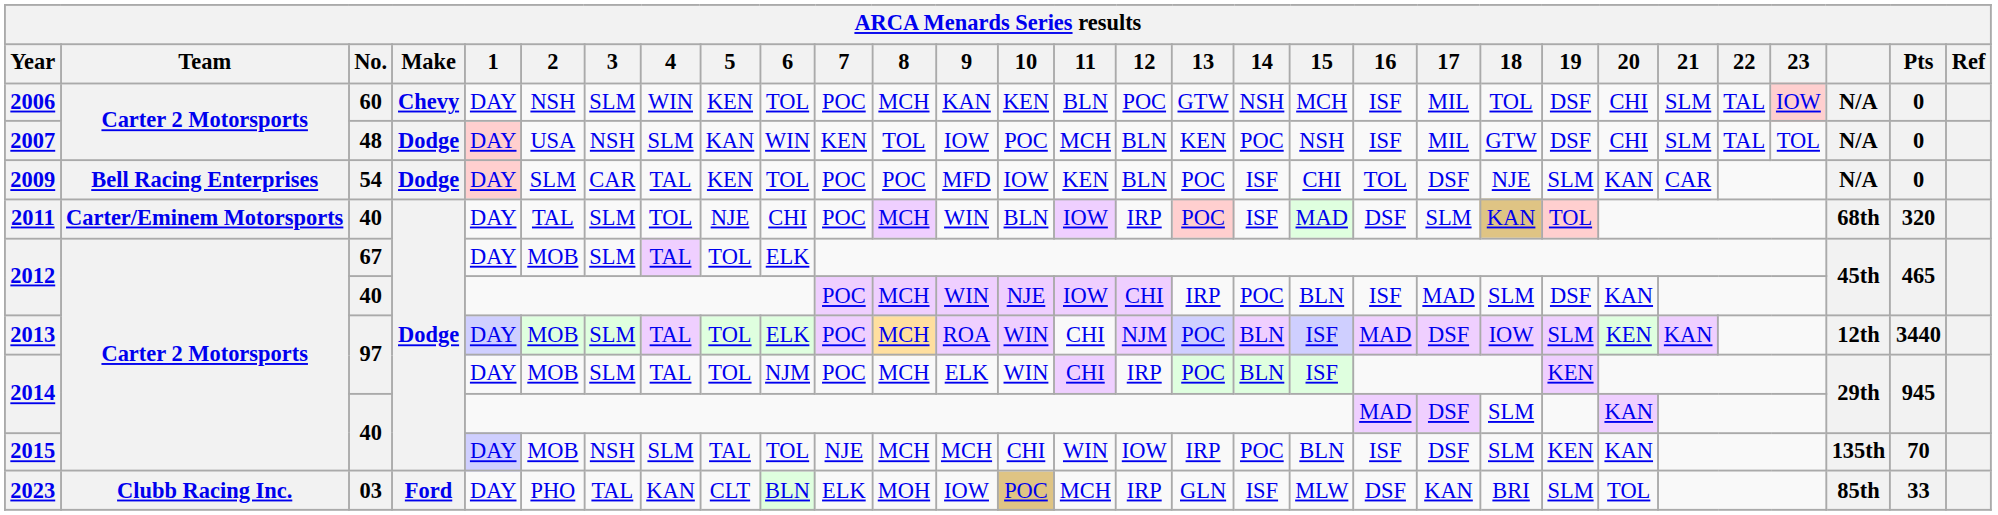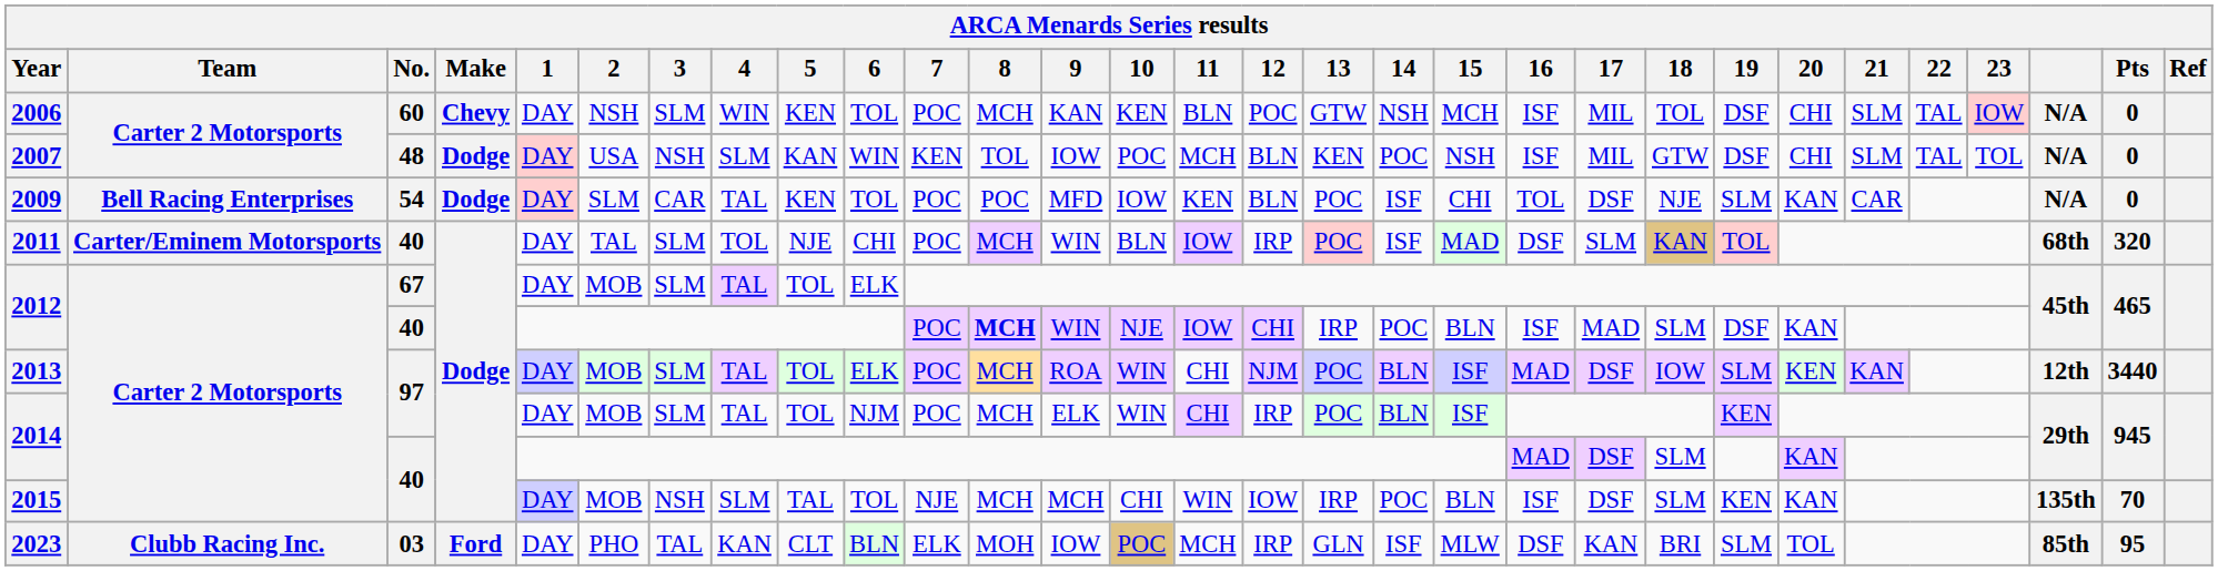 <table class="wikitable" style="text-align:center; font-size:75%">
 <tr>
 <th colspan=46><a href='#'>ARCA Menards Series</a> results</th>
 </tr>
 <tr>
 <th>Year</th>
 <th>Team</th>
 <th>No.</th>
 <th>Make</th>
 <th>1</th>
 <th>2</th>
 <th>3</th>
 <th>4</th>
 <th>5</th>
 <th>6</th>
 <th>7</th>
 <th>8</th>
 <th>9</th>
 <th>10</th>
 <th>11</th>
 <th>12</th>
 <th>13</th>
 <th>14</th>
 <th>15</th>
 <th>16</th>
 <th>17</th>
 <th>18</th>
 <th>19</th>
 <th>20</th>
 <th>21</th>
 <th>22</th>
 <th>23</th>
 <th></th>
 <th>Pts</th>
 <th>Ref</th>
 </tr>
 <tr>
 <th><a href='#'>2006</a></th>
 <th rowspan=2><a href='#'>Carter 2 Motorsports</a></th>
 <th>60</th>
 <th><a href='#'>Chevy</a></th>
 <td><a href='#'>DAY</a></td>
 <td><a href='#'>NSH</a></td>
 <td><a href='#'>SLM</a></td>
 <td><a href='#'>WIN</a></td>
 <td><a href='#'>KEN</a></td>
 <td><a href='#'>TOL</a></td>
 <td><a href='#'>POC</a></td>
 <td><a href='#'>MCH</a></td>
 <td><a href='#'>KAN</a></td>
 <td><a href='#'>KEN</a></td>
 <td><a href='#'>BLN</a></td>
 <td><a href='#'>POC</a></td>
 <td><a href='#'>GTW</a></td>
 <td><a href='#'>NSH</a></td>
 <td><a href='#'>MCH</a></td>
 <td><a href='#'>ISF</a></td>
 <td><a href='#'>MIL</a></td>
 <td><a href='#'>TOL</a></td>
 <td><a href='#'>DSF</a></td>
 <td><a href='#'>CHI</a></td>
 <td><a href='#'>SLM</a></td>
 <td><a href='#'>TAL</a></td>
 <td style="background:#FFCFCF;"><a href='#'>IOW</a><br></td>
 <th>N/A</th>
 <th>0</th>
 <th></th>
 </tr>
 <tr>
 <th><a href='#'>2007</a></th>
 <th>48</th>
 <th><a href='#'>Dodge</a></th>
 <td style="background:#FFCFCF;"><a href='#'>DAY</a><br></td>
 <td><a href='#'>USA</a></td>
 <td><a href='#'>NSH</a></td>
 <td><a href='#'>SLM</a></td>
 <td><a href='#'>KAN</a></td>
 <td><a href='#'>WIN</a></td>
 <td><a href='#'>KEN</a></td>
 <td><a href='#'>TOL</a></td>
 <td><a href='#'>IOW</a></td>
 <td><a href='#'>POC</a></td>
 <td><a href='#'>MCH</a></td>
 <td><a href='#'>BLN</a></td>
 <td><a href='#'>KEN</a></td>
 <td><a href='#'>POC</a></td>
 <td><a href='#'>NSH</a></td>
 <td><a href='#'>ISF</a></td>
 <td><a href='#'>MIL</a></td>
 <td><a href='#'>GTW</a></td>
 <td><a href='#'>DSF</a></td>
 <td><a href='#'>CHI</a></td>
 <td><a href='#'>SLM</a></td>
 <td><a href='#'>TAL</a></td>
 <td><a href='#'>TOL</a></td>
 <th>N/A</th>
 <th>0</th>
 <th></th>
 </tr>
 <tr>
 <th><a href='#'>2009</a></th>
 <th><a href='#'>Bell Racing Enterprises</a></th>
 <th>54</th>
 <th><a href='#'>Dodge</a></th>
 <td style="background:#FFCFCF;"><a href='#'>DAY</a><br></td>
 <td><a href='#'>SLM</a></td>
 <td><a href='#'>CAR</a></td>
 <td><a href='#'>TAL</a></td>
 <td><a href='#'>KEN</a></td>
 <td><a href='#'>TOL</a></td>
 <td><a href='#'>POC</a></td>
 <td><a href='#'>POC</a></td>
 <td><a href='#'>MFD</a></td>
 <td><a href='#'>IOW</a></td>
 <td><a href='#'>KEN</a></td>
 <td><a href='#'>BLN</a></td>
 <td><a href='#'>POC</a></td>
 <td><a href='#'>ISF</a></td>
 <td><a href='#'>CHI</a></td>
 <td><a href='#'>TOL</a></td>
 <td><a href='#'>DSF</a></td>
 <td><a href='#'>NJE</a></td>
 <td><a href='#'>SLM</a></td>
 <td><a href='#'>KAN</a></td>
 <td><a href='#'>CAR</a></td>
 <td colspan=2></td>
 <th>N/A</th>
 <th>0</th>
 <th></th>
 </tr>
 <tr>
 <th><a href='#'>2011</a></th>
 <th><a href='#'>Carter/Eminem Motorsports</a></th>
 <th>40</th>
 <th rowspan=7><a href='#'>Dodge</a></th>
 <td><a href='#'>DAY</a></td>
 <td><a href='#'>TAL</a></td>
 <td><a href='#'>SLM</a></td>
 <td><a href='#'>TOL</a></td>
 <td><a href='#'>NJE</a></td>
 <td><a href='#'>CHI</a></td>
 <td><a href='#'>POC</a></td>
 <td style="background:#EFCFFF;"><a href='#'>MCH</a><br></td>
 <td><a href='#'>WIN</a></td>
 <td><a href='#'>BLN</a></td>
 <td style="background:#EFCFFF;"><a href='#'>IOW</a><br></td>
 <td><a href='#'>IRP</a></td>
 <td style="background:#FFCFCF;"><a href='#'>POC</a><br></td>
 <td><a href='#'>ISF</a></td>
 <td style="background:#DFFFDF;"><a href='#'>MAD</a><br></td>
 <td><a href='#'>DSF</a></td>
 <td><a href='#'>SLM</a></td>
 <td style="background:#DFC484;"><a href='#'>KAN</a><br></td>
 <td style="background:#FFCFCF;"><a href='#'>TOL</a><br></td>
 <td colspan=4></td>
 <th>68th</th>
 <th>320</th>
 <th></th>
 </tr>
 <tr>
 <th rowspan=2><a href='#'>2012</a></th>
 <th rowspan=6><a href='#'>Carter 2 Motorsports</a></th>
 <th>67</th>
 <td><a href='#'>DAY</a></td>
 <td><a href='#'>MOB</a></td>
 <td><a href='#'>SLM</a></td>
 <td style="background:#EFCFFF;"><a href='#'>TAL</a><br></td>
 <td><a href='#'>TOL</a></td>
 <td><a href='#'>ELK</a></td>
 <td colspan=17></td>
 <th rowspan=2>45th</th>
 <th rowspan=2>465</th>
 <th rowspan=2></th>
 </tr>
 <tr>
 <th>40</th>
 <td colspan=6></td>
 <td style="background:#EFCFFF;"><a href='#'>POC</a><br></td>
-<td style="background:#EFCFFF;"><a href='#'>MCH</a><br></td>
+<td style="background:#EFCFFF;"><strong><a href='#'>MCH</a><br></strong></td>
 <td style="background:#EFCFFF;"><a href='#'>WIN</a><br></td>
 <td style="background:#EFCFFF;"><a href='#'>NJE</a><br></td>
 <td style="background:#EFCFFF;"><a href='#'>IOW</a><br></td>
 <td style="background:#EFCFFF;"><a href='#'>CHI</a><br></td>
 <td><a href='#'>IRP</a></td>
 <td><a href='#'>POC</a></td>
 <td><a href='#'>BLN</a></td>
 <td><a href='#'>ISF</a></td>
 <td><a href='#'>MAD</a></td>
 <td><a href='#'>SLM</a></td>
 <td><a href='#'>DSF</a></td>
 <td><a href='#'>KAN</a></td>
 <td colspan=3></td>
 </tr>
 <tr>
 <th><a href='#'>2013</a></th>
 <th rowspan=2>97</th>
 <td style="background:#CFCFFF;"><a href='#'>DAY</a><br></td>
 <td style="background:#DFFFDF;"><a href='#'>MOB</a><br></td>
 <td style="background:#DFFFDF;"><a href='#'>SLM</a><br></td>
 <td style="background:#EFCFFF;"><a href='#'>TAL</a><br></td>
 <td style="background:#DFFFDF;"><a href='#'>TOL</a><br></td>
 <td style="background:#DFFFDF;"><a href='#'>ELK</a><br></td>
 <td style="background:#EFCFFF;"><a href='#'>POC</a><br></td>
 <td style="background:#FFDF9F;"><a href='#'>MCH</a><br></td>
 <td style="background:#EFCFFF;"><a href='#'>ROA</a><br></td>
 <td style="background:#EFCFFF;"><a href='#'>WIN</a><br></td>
 <td><a href='#'>CHI</a></td>
 <td style="background:#EFCFFF;"><a href='#'>NJM</a><br></td>
 <td style="background:#CFCFFF;"><a href='#'>POC</a><br></td>
 <td style="background:#EFCFFF;"><a href='#'>BLN</a><br></td>
 <td style="background:#CFCFFF;"><a href='#'>ISF</a><br></td>
 <td style="background:#EFCFFF;"><a href='#'>MAD</a><br></td>
 <td style="background:#EFCFFF;"><a href='#'>DSF</a><br></td>
 <td style="background:#EFCFFF;"><a href='#'>IOW</a><br></td>
 <td style="background:#EFCFFF;"><a href='#'>SLM</a><br></td>
 <td style="background:#DFFFDF;"><a href='#'>KEN</a><br></td>
 <td style="background:#EFCFFF;"><a href='#'>KAN</a><br></td>
 <td colspan=2></td>
 <th>12th</th>
 <th>3440</th>
 <th></th>
 </tr>
 <tr>
 <th rowspan=2><a href='#'>2014</a></th>
 <td><a href='#'>DAY</a></td>
 <td><a href='#'>MOB</a></td>
 <td><a href='#'>SLM</a></td>
 <td><a href='#'>TAL</a></td>
 <td><a href='#'>TOL</a></td>
 <td><a href='#'>NJM</a></td>
 <td><a href='#'>POC</a></td>
 <td><a href='#'>MCH</a></td>
 <td><a href='#'>ELK</a></td>
 <td><a href='#'>WIN</a></td>
 <td style="background:#EFCFFF;"><a href='#'>CHI</a><br></td>
 <td><a href='#'>IRP</a></td>
 <td style="background:#DFFFDF;"><a href='#'>POC</a><br></td>
 <td style="background:#DFFFDF;"><a href='#'>BLN</a><br></td>
 <td style="background:#DFFFDF;"><a href='#'>ISF</a><br></td>
 <td colspan=3></td>
 <td style="background:#EFCFFF;"><a href='#'>KEN</a><br></td>
 <td colspan=4></td>
 <th rowspan=2>29th</th>
 <th rowspan=2>945</th>
 <th rowspan=2></th>
 </tr>
 <tr>
 <th rowspan=2>40</th>
 <td colspan=15></td>
 <td style="background:#EFCFFF;"><a href='#'>MAD</a><br></td>
 <td style="background:#EFCFFF;"><a href='#'>DSF</a><br></td>
 <td><a href='#'>SLM</a></td>
 <td></td>
 <td style="background:#EFCFFF;"><a href='#'>KAN</a><br></td>
 <td colspan=3></td>
 </tr>
 <tr>
 <th><a href='#'>2015</a></th>
 <td style="background:#CFCFFF;"><a href='#'>DAY</a><br></td>
 <td><a href='#'>MOB</a></td>
 <td><a href='#'>NSH</a></td>
 <td><a href='#'>SLM</a></td>
 <td><a href='#'>TAL</a></td>
 <td><a href='#'>TOL</a></td>
 <td><a href='#'>NJE</a></td>
 <td><a href='#'>MCH</a></td>
 <td><a href='#'>MCH</a></td>
 <td><a href='#'>CHI</a></td>
 <td><a href='#'>WIN</a></td>
 <td><a href='#'>IOW</a></td>
 <td><a href='#'>IRP</a></td>
 <td><a href='#'>POC</a></td>
 <td><a href='#'>BLN</a></td>
 <td><a href='#'>ISF</a></td>
 <td><a href='#'>DSF</a></td>
 <td><a href='#'>SLM</a></td>
 <td><a href='#'>KEN</a></td>
 <td><a href='#'>KAN</a></td>
 <td colspan=3></td>
 <th>135th</th>
 <th>70</th>
 <th></th>
 </tr>
 <tr>
 <th><a href='#'>2023</a></th>
 <th><a href='#'>Clubb Racing Inc.</a></th>
 <th>03</th>
 <th><a href='#'>Ford</a></th>
 <td><a href='#'>DAY</a></td>
 <td><a href='#'>PHO</a></td>
 <td><a href='#'>TAL</a></td>
 <td><a href='#'>KAN</a></td>
 <td><a href='#'>CLT</a></td>
 <td style="background:#DFFFDF;"><a href='#'>BLN</a><br></td>
 <td><a href='#'>ELK</a></td>
 <td><a href='#'>MOH</a></td>
 <td><a href='#'>IOW</a></td>
 <td style="background:#DFC484;"><a href='#'>POC</a><br></td>
 <td><a href='#'>MCH</a></td>
 <td><a href='#'>IRP</a></td>
 <td><a href='#'>GLN</a></td>
 <td><a href='#'>ISF</a></td>
 <td><a href='#'>MLW</a></td>
 <td><a href='#'>DSF</a></td>
 <td><a href='#'>KAN</a></td>
 <td><a href='#'>BRI</a></td>
 <td><a href='#'>SLM</a></td>
 <td><a href='#'>TOL</a></td>
 <td colspan=3></td>
 <th>85th</th>
-<th>33</th>
+<th>95</th>
 <th></th>
 </tr>
 </table>
